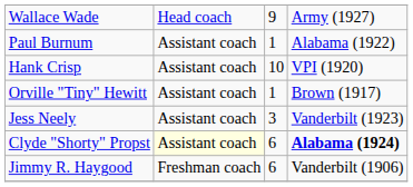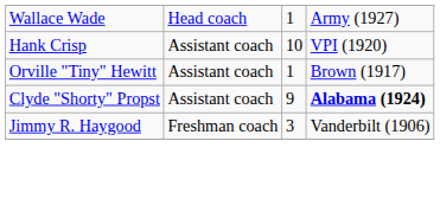 <table class="wikitable">
 <tr>
 </tr>
 <tr>
 <td><a href='#'>Wallace Wade</a></td>
 <td><a href='#'>Head coach</a></td>
-<td>9</td>
+<td>1</td>
 <td><a href='#'>Army</a> (1927)</td>
-</tr>
-<tr>
-<td><a href='#'>Paul Burnum</a></td>
-<td>Assistant coach</td>
-<td>1</td>
-<td><a href='#'>Alabama</a> (1922)</td>
 </tr>
 <tr>
 <td><a href='#'>Hank Crisp</a></td>
 <td>Assistant coach</td>
 <td>10</td>
 <td><a href='#'>VPI</a> (1920)</td>
 </tr>
 <tr>
 <td><a href='#'>Orville "Tiny" Hewitt</a></td>
 <td>Assistant coach</td>
 <td>1</td>
 <td><a href='#'>Brown</a> (1917)</td>
 </tr>
 <tr>
-<td><a href='#'>Jess Neely</a></td>
+<td><a href='#'>Clyde "Shorty" Propst</a></td>
 <td>Assistant coach</td>
-<td>3</td>
-<td><a href='#'>Vanderbilt</a> (1923)</td>
-</tr>
-<tr>
-<td><a href='#'>Clyde "Shorty" Propst</a></td>
-<td style="background: lightyellow;">Assistant coach</td>
-<td>6</td>
+<td>9</td>
 <td><strong><a href='#'>Alabama</a> (1924)</strong></td>
 </tr>
 <tr>
 <td><a href='#'>Jimmy R. Haygood</a></td>
 <td>Freshman coach</td>
-<td>6</td>
+<td>3</td>
 <td>Vanderbilt (1906)</td>
 </tr>
 <tr>
 </tr>
 </table>
